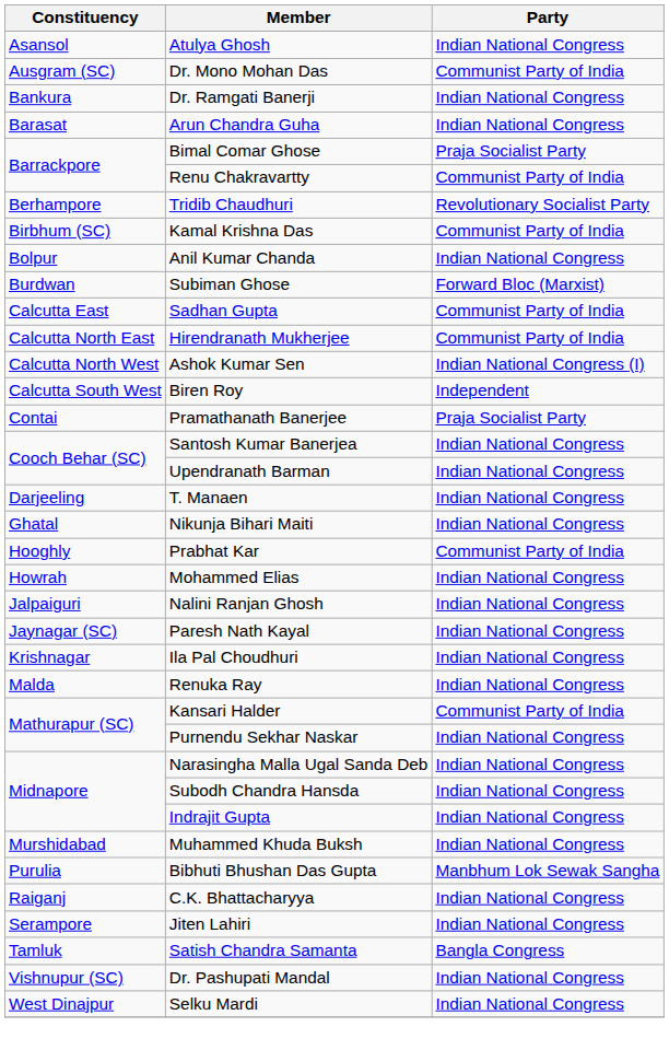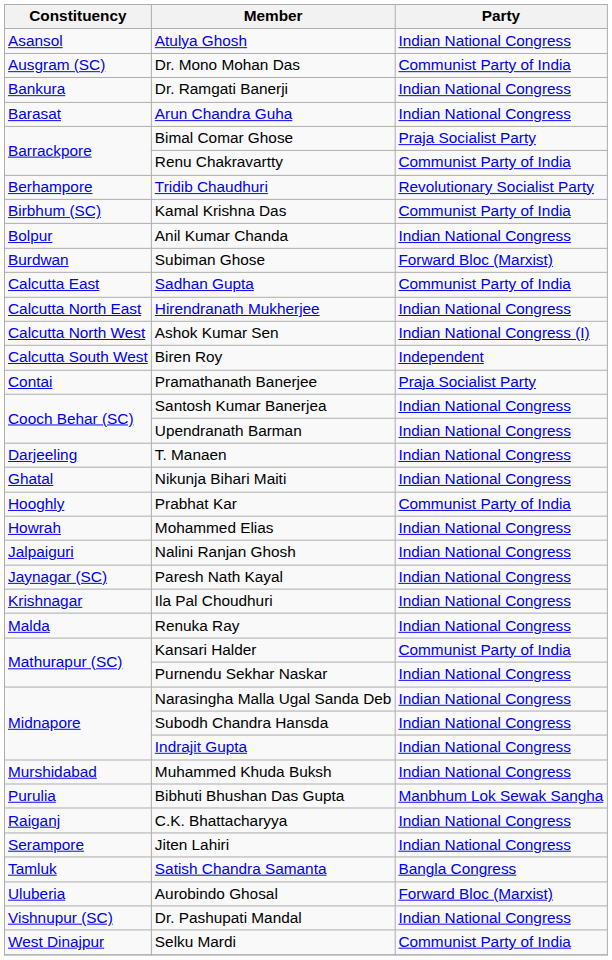 <table class="wikitable sortable">
 <tr>
 <th>Constituency</th>
 <th>Member</th>
 <th>Party</th>
 </tr>
 <tr>
 <td><a href='#'>Asansol</a></td>
 <td><a href='#'>Atulya Ghosh</a></td>
 <td><a href='#'>Indian National Congress</a></td>
 </tr>
 <tr>
 <td><a href='#'>Ausgram (SC)</a></td>
 <td>Dr. Mono Mohan Das</td>
 <td><a href='#'>Communist Party of India</a></td>
 </tr>
 <tr>
 <td><a href='#'>Bankura</a></td>
 <td>Dr. Ramgati Banerji</td>
 <td><a href='#'>Indian National Congress</a></td>
 </tr>
 <tr>
 <td><a href='#'>Barasat</a></td>
 <td><a href='#'>Arun Chandra Guha</a></td>
 <td><a href='#'>Indian National Congress</a></td>
 </tr>
 <tr>
 <td rowspan=2><a href='#'>Barrackpore</a></td>
 <td>Bimal Comar Ghose</td>
 <td><a href='#'>Praja Socialist Party</a></td>
 </tr>
 <tr>
 <td>Renu Chakravartty</td>
 <td><a href='#'>Communist Party of India</a></td>
 </tr>
 <tr>
 <td><a href='#'>Berhampore</a></td>
 <td><a href='#'>Tridib Chaudhuri</a></td>
 <td><a href='#'>Revolutionary Socialist Party</a></td>
 </tr>
 <tr>
 <td><a href='#'>Birbhum (SC)</a></td>
 <td>Kamal Krishna Das</td>
 <td><a href='#'>Communist Party of India</a></td>
 </tr>
 <tr>
 <td><a href='#'>Bolpur</a></td>
 <td>Anil Kumar Chanda</td>
 <td><a href='#'>Indian National Congress</a></td>
 </tr>
 <tr>
 <td><a href='#'>Burdwan</a></td>
 <td>Subiman Ghose</td>
 <td><a href='#'>Forward Bloc (Marxist)</a></td>
 </tr>
 <tr>
 <td><a href='#'>Calcutta East</a></td>
 <td><a href='#'>Sadhan Gupta</a></td>
 <td><a href='#'>Communist Party of India</a></td>
 </tr>
 <tr>
 <td><a href='#'>Calcutta North East</a></td>
 <td><a href='#'>Hirendranath Mukherjee</a></td>
-<td><a href='#'>Communist Party of India</a></td>
+<td><a href='#'>Indian National Congress</a></td>
 </tr>
 <tr>
 <td><a href='#'>Calcutta North West</a></td>
 <td>Ashok Kumar Sen</td>
 <td><a href='#'>Indian National Congress (I)</a></td>
 </tr>
 <tr>
 <td><a href='#'>Calcutta South West</a></td>
 <td>Biren Roy</td>
 <td><a href='#'>Independent</a></td>
 </tr>
 <tr>
 <td><a href='#'>Contai</a></td>
 <td>Pramathanath Banerjee</td>
 <td><a href='#'>Praja Socialist Party</a></td>
 </tr>
 <tr>
 <td rowspan=2><a href='#'>Cooch Behar (SC)</a></td>
 <td>Santosh Kumar Banerjea</td>
 <td><a href='#'>Indian National Congress</a></td>
 </tr>
 <tr>
 <td>Upendranath Barman</td>
 <td><a href='#'>Indian National Congress</a></td>
 </tr>
 <tr>
 <td><a href='#'>Darjeeling</a></td>
 <td>T. Manaen</td>
 <td><a href='#'>Indian National Congress</a></td>
 </tr>
 <tr>
 <td><a href='#'>Ghatal</a></td>
 <td>Nikunja Bihari Maiti</td>
 <td><a href='#'>Indian National Congress</a></td>
 </tr>
 <tr>
 <td><a href='#'>Hooghly</a></td>
 <td>Prabhat Kar</td>
 <td><a href='#'>Communist Party of India</a></td>
 </tr>
 <tr>
 <td><a href='#'>Howrah</a></td>
 <td>Mohammed Elias</td>
 <td><a href='#'>Indian National Congress</a></td>
 </tr>
 <tr>
 <td><a href='#'>Jalpaiguri</a></td>
 <td>Nalini Ranjan Ghosh</td>
 <td><a href='#'>Indian National Congress</a></td>
 </tr>
 <tr>
 <td><a href='#'>Jaynagar (SC)</a></td>
 <td>Paresh Nath Kayal</td>
 <td><a href='#'>Indian National Congress</a></td>
 </tr>
 <tr>
 <td><a href='#'>Krishnagar</a></td>
 <td>Ila Pal Choudhuri</td>
 <td><a href='#'>Indian National Congress</a></td>
 </tr>
 <tr>
 <td><a href='#'>Malda</a></td>
 <td>Renuka Ray</td>
 <td><a href='#'>Indian National Congress</a></td>
 </tr>
 <tr>
 <td rowspan=2><a href='#'>Mathurapur (SC)</a></td>
 <td>Kansari Halder</td>
 <td><a href='#'>Communist Party of India</a></td>
 </tr>
 <tr>
 <td>Purnendu Sekhar Naskar</td>
 <td><a href='#'>Indian National Congress</a></td>
 </tr>
 <tr>
 <td rowspan=3><a href='#'>Midnapore</a></td>
 <td>Narasingha Malla Ugal Sanda Deb</td>
 <td><a href='#'>Indian National Congress</a></td>
 </tr>
 <tr>
 <td>Subodh Chandra Hansda</td>
 <td><a href='#'>Indian National Congress</a></td>
 </tr>
 <tr>
 <td><a href='#'>Indrajit Gupta</a></td>
 <td><a href='#'>Indian National Congress</a></td>
 </tr>
 <tr>
 <td><a href='#'>Murshidabad</a></td>
 <td>Muhammed Khuda Buksh</td>
 <td><a href='#'>Indian National Congress</a></td>
 </tr>
 <tr>
 <td><a href='#'>Purulia</a></td>
 <td>Bibhuti Bhushan Das Gupta</td>
 <td><a href='#'>Manbhum Lok Sewak Sangha</a></td>
 </tr>
 <tr>
 <td><a href='#'>Raiganj</a></td>
 <td>C.K. Bhattacharyya</td>
 <td><a href='#'>Indian National Congress</a></td>
 </tr>
 <tr>
 <td><a href='#'>Serampore</a></td>
 <td>Jiten Lahiri</td>
 <td><a href='#'>Indian National Congress</a></td>
 </tr>
 <tr>
 <td><a href='#'>Tamluk</a></td>
 <td><a href='#'>Satish Chandra Samanta</a></td>
 <td><a href='#'>Bangla Congress</a></td>
 </tr>
 <tr>
+<td><a href='#'>Uluberia</a></td>
+<td>Aurobindo Ghosal</td>
+<td><a href='#'>Forward Bloc (Marxist)</a></td>
+</tr>
+<tr>
 <td><a href='#'>Vishnupur (SC)</a></td>
 <td>Dr. Pashupati Mandal</td>
 <td><a href='#'>Indian National Congress</a></td>
 </tr>
 <tr>
 <td><a href='#'>West Dinajpur</a></td>
 <td>Selku Mardi</td>
-<td><a href='#'>Indian National Congress</a></td>
+<td><a href='#'>Communist Party of India</a></td>
 </tr>
 <tr>
 </tr>
 </table>
